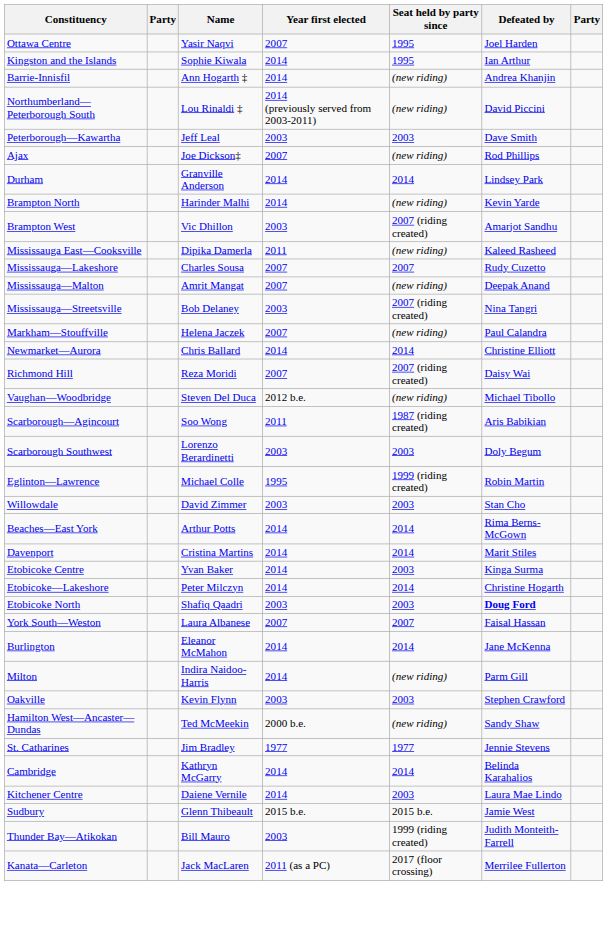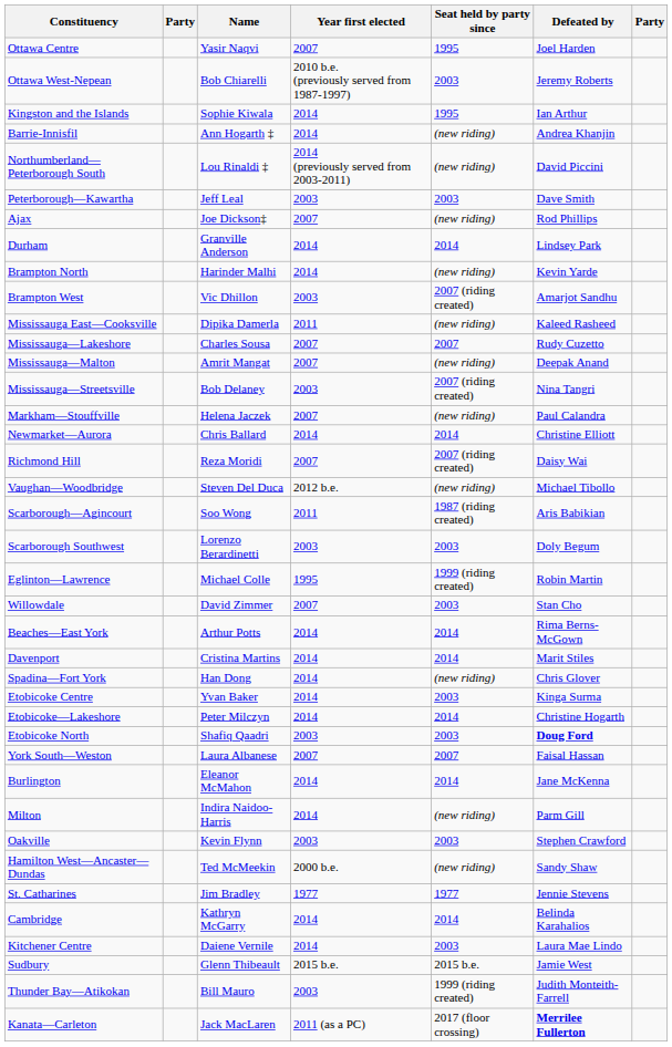 <table class="wikitable">
 <tr>
 <th>Constituency</th>
 <th>Party</th>
 <th>Name</th>
 <th>Year first elected</th>
 <th>Seat held by party since</th>
 <th>Defeated by</th>
 <th>Party</th>
 </tr>
 <tr>
 <td><a href='#'>Ottawa Centre</a></td>
 <td></td>
 <td><a href='#'>Yasir Naqvi</a></td>
 <td><a href='#'>2007</a></td>
 <td><a href='#'>1995</a></td>
 <td><a href='#'>Joel Harden</a></td>
+<td></td>
+</tr>
+<tr>
+<td><a href='#'>Ottawa West-Nepean</a></td>
+<td></td>
+<td><a href='#'>Bob Chiarelli</a></td>
+<td>2010 b.e.<br>(previously served from 1987-1997)</td>
+<td><a href='#'>2003</a></td>
+<td><a href='#'>Jeremy Roberts</a></td>
 <td></td>
 </tr>
 <tr>
 <td><a href='#'>Kingston and the Islands</a></td>
 <td></td>
 <td><a href='#'>Sophie Kiwala</a></td>
 <td><a href='#'>2014</a></td>
 <td><a href='#'>1995</a></td>
 <td><a href='#'>Ian Arthur</a></td>
 <td></td>
 </tr>
 <tr>
 <td><a href='#'>Barrie-Innisfil</a></td>
 <td></td>
 <td><a href='#'>Ann Hogarth</a> ‡</td>
 <td><a href='#'>2014</a></td>
 <td><em>(new riding)</em></td>
 <td><a href='#'>Andrea Khanjin</a></td>
 <td></td>
 </tr>
 <tr>
 <td><a href='#'>Northumberland—Peterborough South</a></td>
 <td></td>
 <td><a href='#'>Lou Rinaldi</a> ‡</td>
 <td><a href='#'>2014</a><br>(previously served from 2003-2011)</td>
 <td><em>(new riding)</em></td>
 <td><a href='#'>David Piccini</a></td>
 <td></td>
 </tr>
 <tr>
 <td><a href='#'>Peterborough—Kawartha</a></td>
 <td></td>
 <td><a href='#'>Jeff Leal</a></td>
 <td><a href='#'>2003</a></td>
 <td><a href='#'>2003</a></td>
 <td><a href='#'>Dave Smith</a></td>
 <td></td>
 </tr>
 <tr>
 <td><a href='#'>Ajax</a></td>
 <td></td>
 <td><a href='#'>Joe Dickson</a>‡</td>
 <td><a href='#'>2007</a></td>
 <td><em>(new riding)</em></td>
 <td><a href='#'>Rod Phillips</a></td>
 <td></td>
 </tr>
 <tr>
 <td><a href='#'>Durham</a></td>
 <td></td>
 <td><a href='#'>Granville Anderson</a></td>
 <td><a href='#'>2014</a></td>
 <td><a href='#'>2014</a></td>
 <td><a href='#'>Lindsey Park</a></td>
 <td></td>
 </tr>
 <tr>
 <td><a href='#'>Brampton North</a></td>
 <td></td>
 <td><a href='#'>Harinder Malhi</a></td>
 <td><a href='#'>2014</a></td>
 <td><em>(new riding)</em></td>
 <td><a href='#'>Kevin Yarde</a></td>
 <td></td>
 </tr>
 <tr>
 <td><a href='#'>Brampton West</a></td>
 <td></td>
 <td><a href='#'>Vic Dhillon</a></td>
 <td><a href='#'>2003</a></td>
 <td><a href='#'>2007</a> (riding created)</td>
 <td><a href='#'>Amarjot Sandhu</a></td>
 <td></td>
 </tr>
 <tr>
 <td><a href='#'>Mississauga East—Cooksville</a></td>
 <td></td>
 <td><a href='#'>Dipika Damerla</a></td>
 <td><a href='#'>2011</a></td>
 <td><em>(new riding)</em></td>
 <td><a href='#'>Kaleed Rasheed</a></td>
 <td></td>
 </tr>
 <tr>
 <td><a href='#'>Mississauga—Lakeshore</a></td>
 <td></td>
 <td><a href='#'>Charles Sousa</a></td>
 <td><a href='#'>2007</a></td>
 <td><a href='#'>2007</a></td>
 <td><a href='#'>Rudy Cuzetto</a></td>
 <td></td>
 </tr>
 <tr>
 <td><a href='#'>Mississauga—Malton</a></td>
 <td></td>
 <td><a href='#'>Amrit Mangat</a></td>
 <td><a href='#'>2007</a></td>
 <td><em>(new riding)</em></td>
 <td><a href='#'>Deepak Anand</a></td>
 <td></td>
 </tr>
 <tr>
 <td><a href='#'>Mississauga—Streetsville</a></td>
 <td></td>
 <td><a href='#'>Bob Delaney</a></td>
 <td><a href='#'>2003</a></td>
 <td><a href='#'>2007</a> (riding created)</td>
 <td><a href='#'>Nina Tangri</a></td>
 <td></td>
 </tr>
 <tr>
 <td><a href='#'>Markham—Stouffville</a></td>
 <td></td>
 <td><a href='#'>Helena Jaczek</a></td>
 <td><a href='#'>2007</a></td>
 <td><em>(new riding)</em></td>
 <td><a href='#'>Paul Calandra</a></td>
 <td></td>
 </tr>
 <tr>
 <td><a href='#'>Newmarket—Aurora</a></td>
 <td></td>
 <td><a href='#'>Chris Ballard</a></td>
 <td><a href='#'>2014</a></td>
 <td><a href='#'>2014</a></td>
 <td><a href='#'>Christine Elliott</a></td>
 <td></td>
 </tr>
 <tr>
 <td><a href='#'>Richmond Hill</a></td>
 <td></td>
 <td><a href='#'>Reza Moridi</a></td>
 <td><a href='#'>2007</a></td>
 <td><a href='#'>2007</a> (riding created)</td>
 <td><a href='#'>Daisy Wai</a></td>
 <td></td>
 </tr>
 <tr>
 <td><a href='#'>Vaughan—Woodbridge</a></td>
 <td></td>
 <td><a href='#'>Steven Del Duca</a></td>
 <td>2012 b.e.</td>
 <td><em>(new riding)</em></td>
 <td><a href='#'>Michael Tibollo</a></td>
 <td></td>
 </tr>
 <tr>
 <td><a href='#'>Scarborough—Agincourt</a></td>
 <td></td>
 <td><a href='#'>Soo Wong</a></td>
 <td><a href='#'>2011</a></td>
 <td><a href='#'>1987</a> (riding created)</td>
 <td><a href='#'>Aris Babikian</a></td>
 <td></td>
 </tr>
 <tr>
 <td><a href='#'>Scarborough Southwest</a></td>
 <td></td>
 <td><a href='#'>Lorenzo Berardinetti</a></td>
 <td><a href='#'>2003</a></td>
 <td><a href='#'>2003</a></td>
 <td><a href='#'>Doly Begum</a></td>
 <td></td>
 </tr>
 <tr>
 <td><a href='#'>Eglinton—Lawrence</a></td>
 <td></td>
 <td><a href='#'>Michael Colle</a></td>
 <td><a href='#'>1995</a></td>
 <td><a href='#'>1999</a> (riding created)</td>
 <td><a href='#'>Robin Martin</a></td>
 <td></td>
 </tr>
 <tr>
 <td><a href='#'>Willowdale</a></td>
 <td></td>
 <td><a href='#'>David Zimmer</a></td>
-<td><a href='#'>2003</a></td>
+<td><a href='#'>2007</a></td>
 <td><a href='#'>2003</a></td>
 <td><a href='#'>Stan Cho</a></td>
 <td></td>
 </tr>
 <tr>
 <td><a href='#'>Beaches—East York</a></td>
 <td></td>
 <td><a href='#'>Arthur Potts</a></td>
 <td><a href='#'>2014</a></td>
 <td><a href='#'>2014</a></td>
 <td><a href='#'>Rima Berns-McGown</a></td>
 <td></td>
 </tr>
 <tr>
 <td><a href='#'>Davenport</a></td>
 <td></td>
 <td><a href='#'>Cristina Martins</a></td>
 <td><a href='#'>2014</a></td>
 <td><a href='#'>2014</a></td>
 <td><a href='#'>Marit Stiles</a></td>
+<td></td>
+</tr>
+<tr>
+<td><a href='#'>Spadina—Fort York</a></td>
+<td></td>
+<td><a href='#'>Han Dong</a></td>
+<td><a href='#'>2014</a></td>
+<td><em>(new riding)</em></td>
+<td><a href='#'>Chris Glover</a></td>
 <td></td>
 </tr>
 <tr>
 <td><a href='#'>Etobicoke Centre</a></td>
 <td></td>
 <td><a href='#'>Yvan Baker</a></td>
 <td><a href='#'>2014</a></td>
 <td><a href='#'>2003</a></td>
 <td><a href='#'>Kinga Surma</a></td>
 <td></td>
 </tr>
 <tr>
 <td><a href='#'>Etobicoke—Lakeshore</a></td>
 <td></td>
 <td><a href='#'>Peter Milczyn</a></td>
 <td><a href='#'>2014</a></td>
 <td><a href='#'>2014</a></td>
 <td><a href='#'>Christine Hogarth</a></td>
 <td></td>
 </tr>
 <tr>
 <td><a href='#'>Etobicoke North</a></td>
 <td></td>
 <td><a href='#'>Shafiq Qaadri</a></td>
 <td><a href='#'>2003</a></td>
 <td><a href='#'>2003</a></td>
 <td><strong><a href='#'>Doug Ford</a></strong></td>
 <td></td>
 </tr>
 <tr>
 <td><a href='#'>York South—Weston</a></td>
 <td></td>
 <td><a href='#'>Laura Albanese</a></td>
 <td><a href='#'>2007</a></td>
 <td><a href='#'>2007</a></td>
 <td><a href='#'>Faisal Hassan</a></td>
 <td></td>
 </tr>
 <tr>
 <td><a href='#'>Burlington</a></td>
 <td></td>
 <td><a href='#'>Eleanor McMahon</a></td>
 <td><a href='#'>2014</a></td>
 <td><a href='#'>2014</a></td>
 <td><a href='#'>Jane McKenna</a></td>
 <td></td>
 </tr>
 <tr>
 <td><a href='#'>Milton</a></td>
 <td></td>
 <td><a href='#'>Indira Naidoo-Harris</a></td>
 <td><a href='#'>2014</a></td>
 <td><em>(new riding)</em></td>
 <td><a href='#'>Parm Gill</a></td>
 <td></td>
 </tr>
 <tr>
 <td><a href='#'>Oakville</a></td>
 <td></td>
 <td><a href='#'>Kevin Flynn</a></td>
 <td><a href='#'>2003</a></td>
 <td><a href='#'>2003</a></td>
 <td><a href='#'>Stephen Crawford</a></td>
 <td></td>
 </tr>
 <tr>
 <td><a href='#'>Hamilton West—Ancaster—Dundas</a></td>
 <td></td>
 <td><a href='#'>Ted McMeekin</a></td>
 <td>2000 b.e.</td>
 <td><em>(new riding)</em></td>
 <td><a href='#'>Sandy Shaw</a></td>
 <td></td>
 </tr>
 <tr>
 <td><a href='#'>St. Catharines</a></td>
 <td></td>
 <td><a href='#'>Jim Bradley</a></td>
 <td><a href='#'>1977</a></td>
 <td><a href='#'>1977</a></td>
 <td><a href='#'>Jennie Stevens</a></td>
 <td></td>
 </tr>
 <tr>
 <td><a href='#'>Cambridge</a></td>
 <td></td>
 <td><a href='#'>Kathryn McGarry</a></td>
 <td><a href='#'>2014</a></td>
 <td><a href='#'>2014</a></td>
 <td><a href='#'>Belinda Karahalios</a></td>
 <td></td>
 </tr>
 <tr>
 <td><a href='#'>Kitchener Centre</a></td>
 <td></td>
 <td><a href='#'>Daiene Vernile</a></td>
 <td><a href='#'>2014</a></td>
 <td><a href='#'>2003</a></td>
 <td><a href='#'>Laura Mae Lindo</a></td>
 <td></td>
 </tr>
 <tr>
 <td><a href='#'>Sudbury</a></td>
 <td></td>
 <td><a href='#'>Glenn Thibeault</a></td>
 <td>2015 b.e.</td>
 <td>2015 b.e.</td>
 <td><a href='#'>Jamie West</a></td>
 <td></td>
 </tr>
 <tr>
 <td><a href='#'>Thunder Bay—Atikokan</a></td>
 <td></td>
 <td><a href='#'>Bill Mauro</a></td>
 <td><a href='#'>2003</a></td>
 <td>1999 (riding created)</td>
 <td><a href='#'>Judith Monteith-Farrell</a></td>
 <td></td>
 </tr>
 <tr>
 <td><a href='#'>Kanata—Carleton</a></td>
 <td></td>
 <td><a href='#'>Jack MacLaren</a></td>
 <td><a href='#'>2011</a> (as a PC)</td>
 <td>2017 (floor crossing)</td>
-<td><a href='#'>Merrilee Fullerton</a></td>
+<td><strong><a href='#'>Merrilee Fullerton</a></strong></td>
 <td></td>
 </tr>
 </table>
